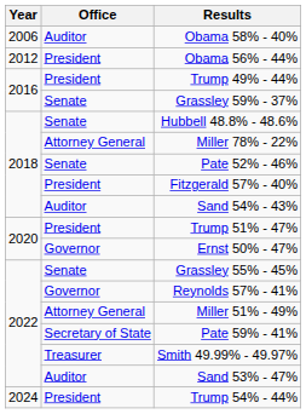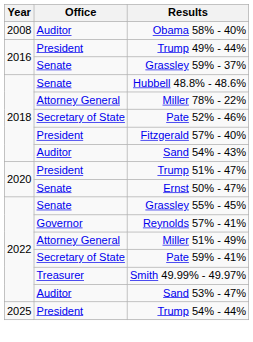 <table class=wikitable>
 <tr>
 <th>Year</th>
 <th>Office</th>
 <th>Results</th>
 </tr>
 <tr>
-<td>2006</td>
+<td>2008</td>
 <td><a href='#'>Auditor</a></td>
 <td align="right" ><a href='#'>Obama</a> 58% - 40%</td>
-</tr>
-<tr>
-<td>2012</td>
-<td><a href='#'>President</a></td>
-<td align="right" ><a href='#'>Obama</a> 56% - 44%</td>
 </tr>
 <tr>
 <td rowspan=2>2016</td>
 <td><a href='#'>President</a></td>
 <td align="right" ><a href='#'>Trump</a> 49% - 44%</td>
 </tr>
 <tr>
 <td><a href='#'>Senate</a></td>
 <td align="right" ><a href='#'>Grassley</a> 59% - 37%</td>
 </tr>
 <tr>
 <td rowspan=5>2018</td>
 <td><a href='#'>Senate</a></td>
 <td align="right" ><a href='#'>Hubbell</a> 48.8% - 48.6%</td>
 </tr>
 <tr>
 <td><a href='#'>Attorney General</a></td>
 <td align="right" ><a href='#'>Miller</a> 78% - 22%</td>
 </tr>
 <tr>
-<td><a href='#'>Senate</a></td>
+<td><a href='#'>Secretary of State</a></td>
 <td align="right" ><a href='#'>Pate</a> 52% - 46%</td>
 </tr>
 <tr>
 <td><a href='#'>President</a></td>
 <td align="right" ><a href='#'>Fitzgerald</a> 57% - 40%</td>
 </tr>
 <tr>
 <td><a href='#'>Auditor</a></td>
 <td align="right" ><a href='#'>Sand</a> 54% - 43%</td>
 </tr>
 <tr>
 <td rowspan=2>2020</td>
 <td><a href='#'>President</a></td>
 <td align="right" ><a href='#'>Trump</a> 51% - 47%</td>
 </tr>
 <tr>
-<td><a href='#'>Governor</a></td>
+<td><a href='#'>Senate</a></td>
 <td align="right" ><a href='#'>Ernst</a> 50% - 47%</td>
 </tr>
 <tr>
 <td rowspan=6>2022</td>
 <td><a href='#'>Senate</a></td>
 <td align="right" ><a href='#'>Grassley</a> 55% - 45%</td>
 </tr>
 <tr>
 <td><a href='#'>Governor</a></td>
 <td align="right" ><a href='#'>Reynolds</a> 57% - 41%</td>
 </tr>
 <tr>
 <td><a href='#'>Attorney General</a></td>
 <td align="right" ><a href='#'>Miller</a> 51% - 49%</td>
 </tr>
 <tr>
 <td><a href='#'>Secretary of State</a></td>
 <td align="right" ><a href='#'>Pate</a> 59% - 41%</td>
 </tr>
 <tr>
 <td><a href='#'>Treasurer</a></td>
 <td align="right" ><a href='#'>Smith</a> 49.99% - 49.97%</td>
 </tr>
 <tr>
 <td><a href='#'>Auditor</a></td>
 <td align="right" ><a href='#'>Sand</a> 53% - 47%</td>
 </tr>
 <tr>
-<td>2024</td>
+<td>2025</td>
 <td><a href='#'>President</a></td>
 <td align="right" ><a href='#'>Trump</a> 54% - 44%</td>
 </tr>
 </table>
